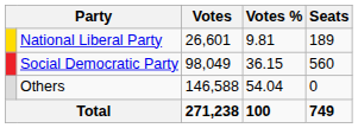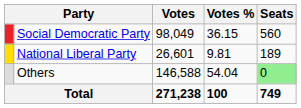 <table class="wikitable">
 <tr>
 <th colspan="2">Party</th>
 <th>Votes</th>
 <th>Votes %</th>
 <th>Seats</th>
+</tr>
+<tr>
+<td style="background:#ed2128;" width="5"></td>
+<td><a href='#'>Social Democratic Party</a></td>
+<td>98,049</td>
+<td>36.15</td>
+<td>560</td>
 </tr>
 <tr>
 <td style="background:#ffdd00;" width="5"></td>
 <td><a href='#'>National Liberal Party</a></td>
 <td>26,601</td>
 <td>9.81</td>
 <td>189</td>
 </tr>
 <tr>
-<td style="background:#ed2128;" width="5"></td>
-<td><a href='#'>Social Democratic Party</a></td>
-<td>98,049</td>
-<td>36.15</td>
-<td>560</td>
-</tr>
-<tr>
 <td style="background:#dcdcdc;" width="5"></td>
 <td>Others</td>
 <td>146,588</td>
 <td>54.04</td>
-<td>0</td>
+<td style="background: lightgreen;">0</td>
 </tr>
 <tr>
 <th colspan="2">Total</th>
 <td><strong>271,238</strong></td>
 <td><strong>100</strong></td>
 <td><strong>749</strong></td>
 </tr>
 </table>
